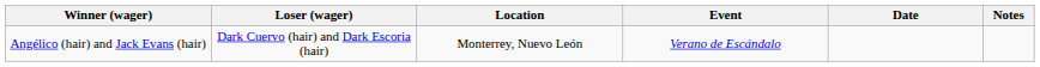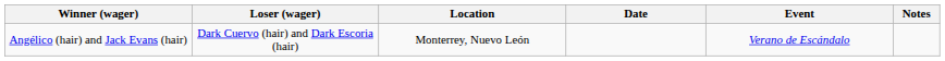 <table class="wikitable sortable" width=100%  style="text-align: center">
 <tr>
 <th width=20% scope="col">Winner (wager)</th>
 <th width=20% scope="col">Loser (wager)</th>
 <th width=20% scope="col">Location</th>
+<th width=15% scope="col">Date</th>
 <th width=20% scope="col">Event</th>
-<th width=15% scope="col">Date</th>
 <th class="unsortable" width=5% scope="col">Notes</th>
 </tr>
 <tr>
 <td><a href='#'>Angélico</a> (hair) and <a href='#'>Jack Evans</a> (hair)</td>
 <td><a href='#'>Dark Cuervo</a> (hair) and <a href='#'>Dark Escoria</a> (hair)</td>
 <td>Monterrey, Nuevo León</td>
+<td></td>
 <td><em><a href='#'>Verano de Escándalo</a></em></td>
-<td></td>
 <td></td>
 </tr>
 </table>
